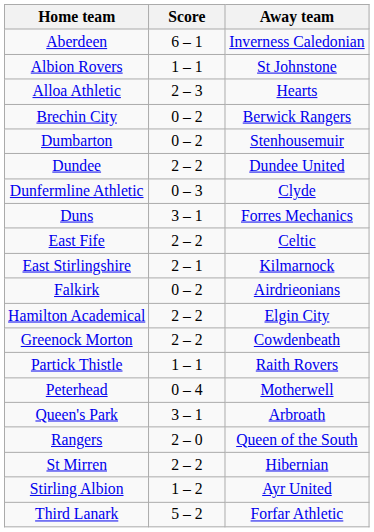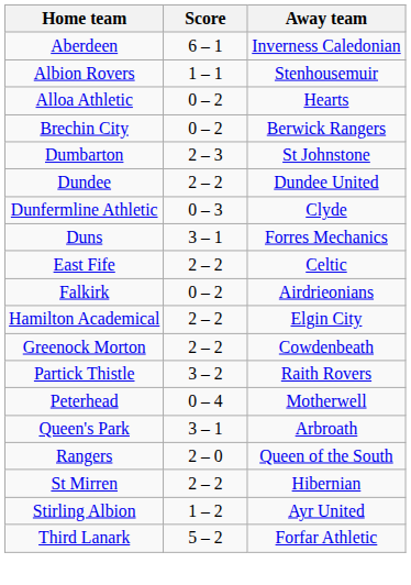 <table class="wikitable" style="text-align: center">
 <tr>
 <th width=140>Home team</th>
 <th width=70>Score</th>
 <th width=140>Away team</th>
 </tr>
 <tr>
 <td><a href='#'>Aberdeen</a></td>
 <td>6 – 1</td>
 <td><a href='#'>Inverness Caledonian</a></td>
 </tr>
 <tr>
 <td><a href='#'>Albion Rovers</a></td>
 <td>1 – 1</td>
-<td><a href='#'>St Johnstone</a></td>
+<td><a href='#'>Stenhousemuir</a></td>
 </tr>
 <tr>
 <td><a href='#'>Alloa Athletic</a></td>
-<td>2 – 3</td>
+<td>0 – 2</td>
 <td><a href='#'>Hearts</a></td>
 </tr>
 <tr>
 <td><a href='#'>Brechin City</a></td>
 <td>0 – 2</td>
 <td><a href='#'>Berwick Rangers</a></td>
 </tr>
 <tr>
 <td><a href='#'>Dumbarton</a></td>
-<td>0 – 2</td>
-<td><a href='#'>Stenhousemuir</a></td>
+<td>2 – 3</td>
+<td><a href='#'>St Johnstone</a></td>
 </tr>
 <tr>
 <td><a href='#'>Dundee</a></td>
 <td>2 – 2</td>
 <td><a href='#'>Dundee United</a></td>
 </tr>
 <tr>
 <td><a href='#'>Dunfermline Athletic</a></td>
 <td>0 – 3</td>
 <td><a href='#'>Clyde</a></td>
 </tr>
 <tr>
 <td><a href='#'>Duns</a></td>
 <td>3 – 1</td>
 <td><a href='#'>Forres Mechanics</a></td>
 </tr>
 <tr>
 <td><a href='#'>East Fife</a></td>
 <td>2 – 2</td>
 <td><a href='#'>Celtic</a></td>
 </tr>
 <tr>
-<td><a href='#'>East Stirlingshire</a></td>
-<td>2 – 1</td>
-<td><a href='#'>Kilmarnock</a></td>
-</tr>
-<tr>
 <td><a href='#'>Falkirk</a></td>
 <td>0 – 2</td>
 <td><a href='#'>Airdrieonians</a></td>
 </tr>
 <tr>
 <td><a href='#'>Hamilton Academical</a></td>
 <td>2 – 2</td>
 <td><a href='#'>Elgin City</a></td>
 </tr>
 <tr>
 <td><a href='#'>Greenock Morton</a></td>
 <td>2 – 2</td>
 <td><a href='#'>Cowdenbeath</a></td>
 </tr>
 <tr>
 <td><a href='#'>Partick Thistle</a></td>
-<td>1 – 1</td>
+<td>3 – 2</td>
 <td><a href='#'>Raith Rovers</a></td>
 </tr>
 <tr>
 <td><a href='#'>Peterhead</a></td>
 <td>0 – 4</td>
 <td><a href='#'>Motherwell</a></td>
 </tr>
 <tr>
 <td><a href='#'>Queen's Park</a></td>
 <td>3 – 1</td>
 <td><a href='#'>Arbroath</a></td>
 </tr>
 <tr>
 <td><a href='#'>Rangers</a></td>
 <td>2 – 0</td>
 <td><a href='#'>Queen of the South</a></td>
 </tr>
 <tr>
 <td><a href='#'>St Mirren</a></td>
 <td>2 – 2</td>
 <td><a href='#'>Hibernian</a></td>
 </tr>
 <tr>
 <td><a href='#'>Stirling Albion</a></td>
 <td>1 – 2</td>
 <td><a href='#'>Ayr United</a></td>
 </tr>
 <tr>
 <td><a href='#'>Third Lanark</a></td>
 <td>5 – 2</td>
 <td><a href='#'>Forfar Athletic</a></td>
 </tr>
 </table>
